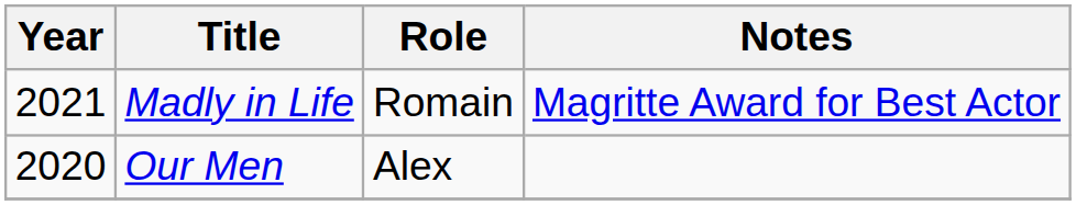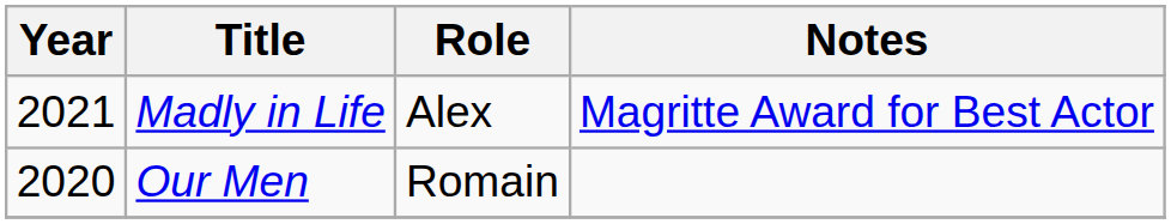 <table class="wikitable sortable">
 <tr>
 <th>Year</th>
 <th>Title</th>
 <th>Role</th>
 <th class="unsortable">Notes</th>
 </tr>
 <tr>
 <td>2021</td>
 <td><em><a href='#'>Madly in Life</a></em></td>
-<td>Romain</td>
+<td>Alex</td>
 <td><a href='#'>Magritte Award for Best Actor</a></td>
 </tr>
 <tr>
 <td>2020</td>
 <td><em><a href='#'>Our Men</a></em></td>
-<td>Alex</td>
+<td>Romain</td>
 <td></td>
 </tr>
 <tr>
 </tr>
 </table>
